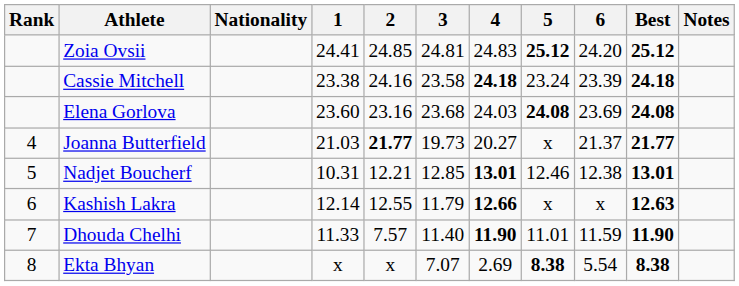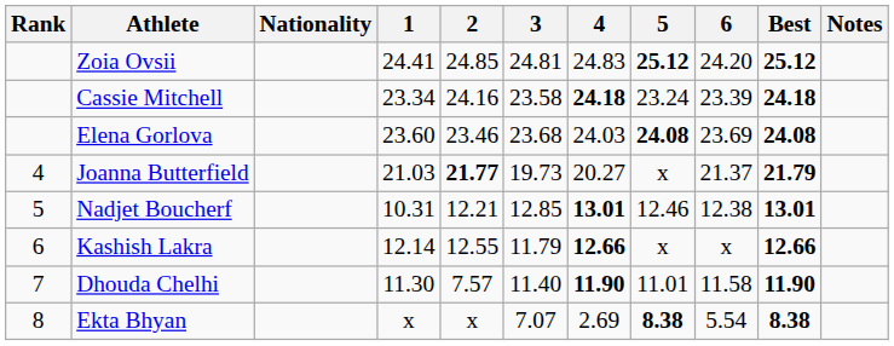 <table class="wikitable sortable" style="text-align:center">
 <tr>
 <th>Rank</th>
 <th>Athlete</th>
 <th>Nationality</th>
 <th>1</th>
 <th>2</th>
 <th>3</th>
 <th>4</th>
 <th>5</th>
 <th>6</th>
 <th>Best</th>
 <th>Notes</th>
 </tr>
 <tr>
 <td></td>
 <td style="text-align:left;"><a href='#'>Zoia Ovsii</a></td>
 <td style="text-align:left;"></td>
 <td>24.41</td>
 <td>24.85</td>
 <td>24.81</td>
 <td>24.83</td>
 <td><strong>25.12</strong></td>
 <td>24.20</td>
 <td><strong>25.12</strong></td>
 <td></td>
 </tr>
 <tr>
 <td></td>
 <td style="text-align:left;"><a href='#'>Cassie Mitchell</a></td>
 <td style="text-align:left;"></td>
-<td>23.38</td>
+<td>23.34</td>
 <td>24.16</td>
 <td>23.58</td>
 <td><strong>24.18</strong></td>
 <td>23.24</td>
 <td>23.39</td>
 <td><strong>24.18</strong></td>
 <td></td>
 </tr>
 <tr>
 <td></td>
 <td style="text-align:left;"><a href='#'>Elena Gorlova</a></td>
 <td style="text-align:left;"></td>
 <td>23.60</td>
-<td>23.16</td>
+<td>23.46</td>
 <td>23.68</td>
 <td>24.03</td>
 <td><strong>24.08</strong></td>
 <td>23.69</td>
 <td><strong>24.08</strong></td>
 <td></td>
 </tr>
 <tr>
 <td>4</td>
 <td style="text-align:left;"><a href='#'>Joanna Butterfield</a></td>
 <td style="text-align:left;"></td>
 <td>21.03</td>
 <td><strong>21.77</strong></td>
 <td>19.73</td>
 <td>20.27</td>
 <td>x</td>
 <td>21.37</td>
-<td><strong>21.77</strong></td>
+<td><strong>21.79</strong></td>
 <td></td>
 </tr>
 <tr>
 <td>5</td>
 <td style="text-align:left;"><a href='#'>Nadjet Boucherf</a></td>
 <td style="text-align:left;"></td>
 <td>10.31</td>
 <td>12.21</td>
 <td>12.85</td>
 <td><strong>13.01</strong></td>
 <td>12.46</td>
 <td>12.38</td>
 <td><strong>13.01</strong></td>
 <td></td>
 </tr>
 <tr>
 <td>6</td>
 <td style="text-align:left;"><a href='#'>Kashish Lakra</a></td>
 <td style="text-align:left;"></td>
 <td>12.14</td>
 <td>12.55</td>
 <td>11.79</td>
 <td><strong>12.66</strong></td>
 <td>x</td>
 <td>x</td>
-<td><strong>12.63</strong></td>
+<td><strong>12.66</strong></td>
 <td></td>
 </tr>
 <tr>
 <td>7</td>
 <td style="text-align:left;"><a href='#'>Dhouda Chelhi</a></td>
 <td style="text-align:left;"></td>
-<td>11.33</td>
+<td>11.30</td>
 <td>7.57</td>
 <td>11.40</td>
 <td><strong>11.90</strong></td>
 <td>11.01</td>
-<td>11.59</td>
+<td>11.58</td>
 <td><strong>11.90</strong></td>
 <td></td>
 </tr>
 <tr>
 <td>8</td>
 <td style="text-align:left;"><a href='#'>Ekta Bhyan</a></td>
 <td style="text-align:left;"></td>
 <td>x</td>
 <td>x</td>
 <td>7.07</td>
 <td>2.69</td>
 <td><strong>8.38</strong></td>
 <td>5.54</td>
 <td><strong>8.38</strong></td>
 <td></td>
 </tr>
 </table>
